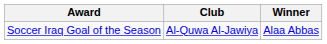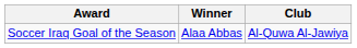 <table class="wikitable">
 <tr>
 <th>Award</th>
+<th>Winner</th>
 <th>Club</th>
-<th>Winner</th>
 </tr>
 <tr>
 <td><a href='#'>Soccer Iraq Goal of the Season</a></td>
+<td> <a href='#'>Alaa Abbas</a></td>
 <td><a href='#'>Al-Quwa Al-Jawiya</a></td>
-<td> <a href='#'>Alaa Abbas</a></td>
 </tr>
 </table>
